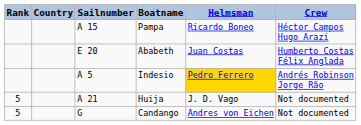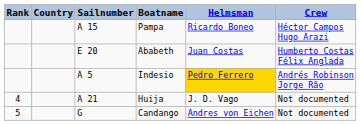 <table class="wikitable">
 <tr>
 <th style="text-align:center;background-color:LightSteelBlue"><strong>Rank</strong></th>
 <th style="text-align:center;background-color:LightSteelBlue"><strong>Country</strong></th>
 <th style="text-align:center;background-color:LightSteelBlue"><strong>Sailnumber</strong></th>
 <th style="text-align:center;background-color:LightSteelBlue"><strong>Boatname</strong></th>
 <th style="text-align:center;background-color:LightSteelBlue"><strong><a href='#'>Helmsman</a></strong></th>
 <th style="text-align:center;background-color:LightSteelBlue"><strong><a href='#'>Crew</a></strong></th>
 </tr>
 <tr>
 <td style="text-align:center; vertical-align:top; font-size:90%"></td>
 <td style="vertical-align:top; font-size:90%"></td>
 <td style="vertical-align:top; font-size:90%">A 15</td>
 <td style="vertical-align:top; font-size:90%">Pampa</td>
 <td style="vertical-align:top; font-size:90%"><a href='#'>Ricardo Boneo</a></td>
 <td style="vertical-align:top; font-size:90%"><a href='#'>Héctor Campos</a><br><a href='#'>Hugo Arazi</a></td>
 </tr>
 <tr>
 <td style="text-align:center; vertical-align:top; font-size:90%"></td>
 <td style="vertical-align:top; font-size:90%"></td>
 <td style="vertical-align:top; font-size:90%">E 20</td>
 <td style="vertical-align:top; font-size:90%">Ababeth</td>
 <td style="vertical-align:top; font-size:90%"><a href='#'>Juan Costas</a></td>
 <td style="vertical-align:top; font-size:90%"><a href='#'>Humberto Costas</a><br><a href='#'>Félix Anglada</a></td>
 </tr>
 <tr>
 <td style="text-align:center; vertical-align:top; font-size:90%"></td>
 <td style="vertical-align:top; font-size:90%"></td>
 <td style="vertical-align:top; font-size:90%">A 5</td>
 <td style="vertical-align:top; font-size:90%">Indesio</td>
 <td style="background: gold; vertical-align:top; font-size:90%"><a href='#'>Pedro Ferrero</a></td>
 <td style="vertical-align:top; font-size:90%"><a href='#'>Andrés Robinson</a><br><a href='#'>Jorge Rão</a></td>
 </tr>
 <tr>
-<td style="text-align:center; vertical-align:top; font-size:90%">5</td>
+<td style="text-align:center; vertical-align:top; font-size:90%">4</td>
 <td style="vertical-align:top; font-size:90%"></td>
 <td style="vertical-align:top; font-size:90%">A 21</td>
 <td style="vertical-align:top; font-size:90%">Huija</td>
 <td style="vertical-align:top; font-size:90%">J. D. Vago</td>
 <td style="vertical-align:top; font-size:90%">Not documented</td>
 </tr>
 <tr>
 <td style="text-align:center; vertical-align:top; font-size:90%">5</td>
 <td style="vertical-align:top; font-size:90%"></td>
 <td style="vertical-align:top; font-size:90%">G</td>
 <td style="vertical-align:top; font-size:90%">Candango</td>
 <td style="vertical-align:top; font-size:90%"><a href='#'>Andres von Eichen</a></td>
 <td style="vertical-align:top; font-size:90%">Not documented</td>
 </tr>
 </table>
